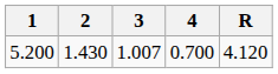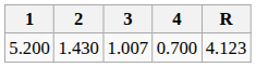 <table class=wikitable>
 <tr>
 <th>1</th>
 <th>2</th>
 <th>3</th>
 <th>4</th>
 <th>R</th>
 </tr>
 <tr>
 <td>5.200</td>
 <td>1.430</td>
 <td>1.007</td>
 <td>0.700</td>
-<td>4.120</td>
+<td>4.123</td>
 </tr>
 </table>
